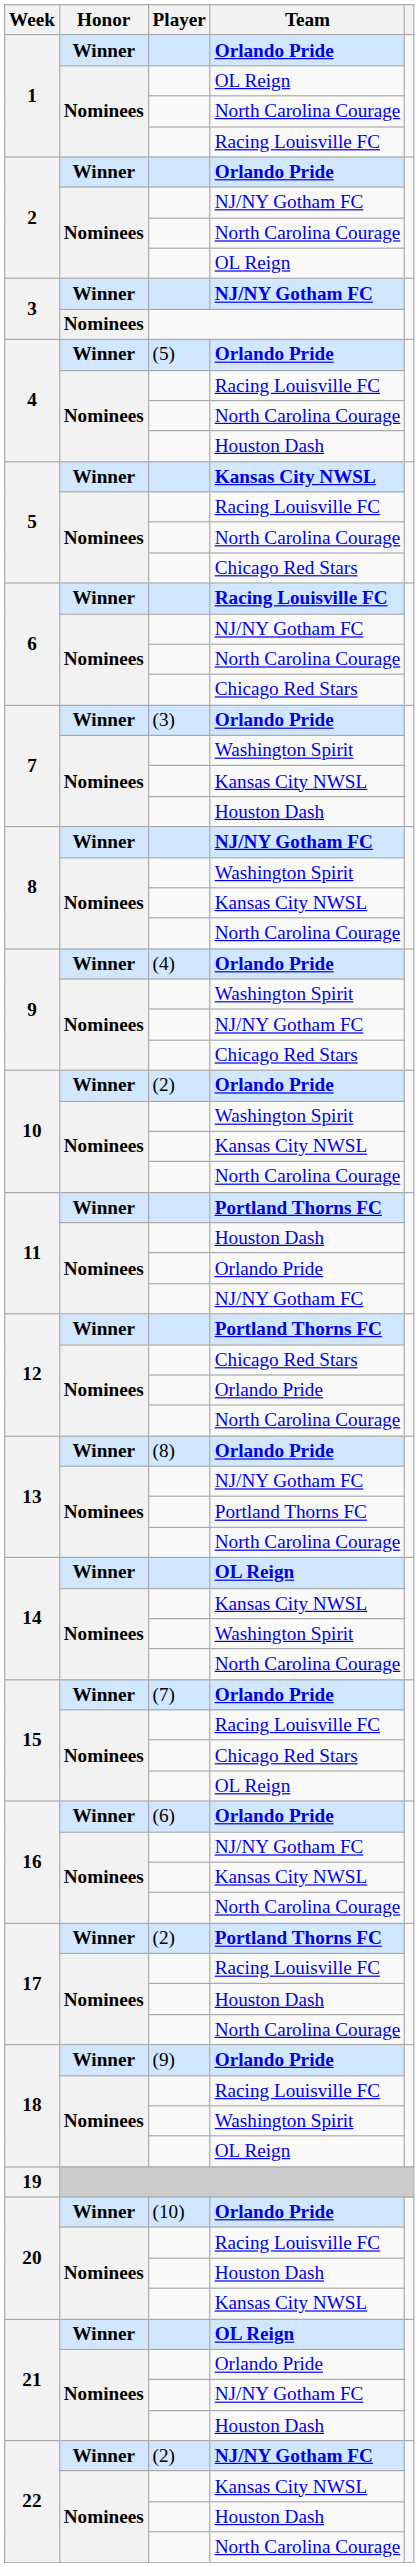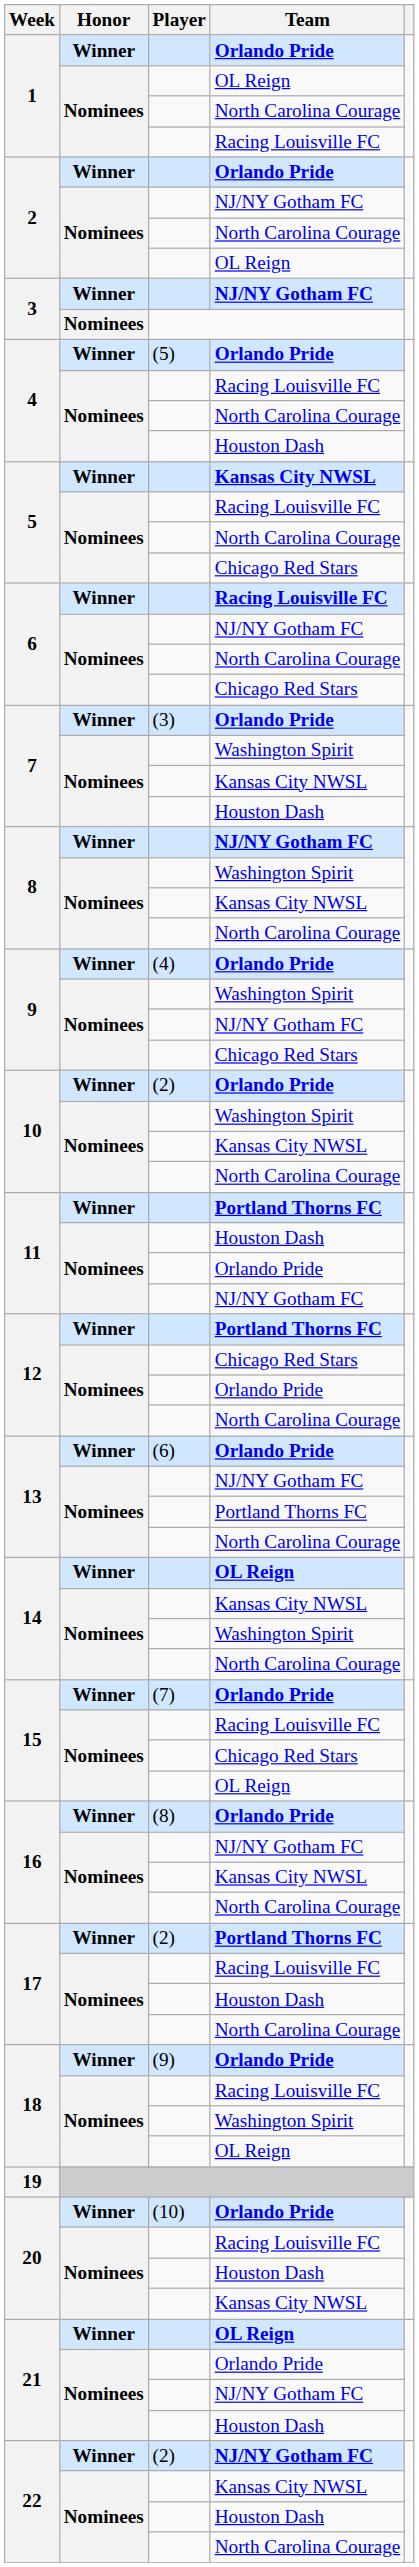 <table class="wikitable sortable">
 <tr>
 <th scope="col">Week</th>
 <th scope="col">Honor</th>
 <th scope="col">Player</th>
 <th scope="col">Team</th>
 <th scope="col"></th>
 </tr>
 <tr>
 <th rowspan=4 scope="rowgroup">1</th>
 <th scope="row" style="background:#d0e7ff;">Winner</th>
 <td style="background:#d0e7ff;"> <strong></strong></td>
 <td style="background:#d0e7ff;"><strong><a href='#'>Orlando Pride</a></strong></td>
 <td rowspan=4></td>
 </tr>
 <tr>
 <th rowspan=3 scope="rowgroup">Nominees</th>
 <td> </td>
 <td><a href='#'>OL Reign</a></td>
 </tr>
 <tr>
 <td> </td>
 <td><a href='#'>North Carolina Courage</a></td>
 </tr>
 <tr>
 <td> </td>
 <td><a href='#'>Racing Louisville FC</a></td>
 </tr>
 <tr>
 <th rowspan=4 scope="rowgroup">2</th>
 <th scope="row" style="background:#d0e7ff;">Winner</th>
 <td style="background:#d0e7ff;"> <strong></strong></td>
 <td style="background:#d0e7ff;"><strong><a href='#'>Orlando Pride</a></strong></td>
 <td rowspan=4></td>
 </tr>
 <tr>
 <th rowspan=3 scope="rowgroup">Nominees</th>
 <td> </td>
 <td><a href='#'>NJ/NY Gotham FC</a></td>
 </tr>
 <tr>
 <td> </td>
 <td><a href='#'>North Carolina Courage</a></td>
 </tr>
 <tr>
 <td> </td>
 <td><a href='#'>OL Reign</a></td>
 </tr>
 <tr>
 <th rowspan=2 scope="rowgroup">3</th>
 <th scope="row" style="background:#d0e7ff;">Winner</th>
 <td style="background:#d0e7ff;"> <strong></strong></td>
 <td style="background:#d0e7ff;"><strong><a href='#'>NJ/NY Gotham FC</a></strong></td>
 <td rowspan=2></td>
 </tr>
 <tr>
 <th scope="row">Nominees</th>
 <td colspan=2></td>
 </tr>
 <tr>
 <th rowspan=4 scope="rowgroup">4</th>
 <th scope="row" style="background:#d0e7ff;">Winner</th>
 <td style="background:#d0e7ff;"> <strong></strong> (5)</td>
 <td style="background:#d0e7ff;"><strong><a href='#'>Orlando Pride</a></strong></td>
 <td rowspan=4></td>
 </tr>
 <tr>
 <th rowspan=3 scope="rowgroup">Nominees</th>
 <td> </td>
 <td><a href='#'>Racing Louisville FC</a></td>
 </tr>
 <tr>
 <td> </td>
 <td><a href='#'>North Carolina Courage</a></td>
 </tr>
 <tr>
 <td> </td>
 <td><a href='#'>Houston Dash</a></td>
 </tr>
 <tr>
 <th rowspan=4 scope="rowgroup">5</th>
 <th scope="row" style="background:#d0e7ff;">Winner</th>
 <td style="background:#d0e7ff;"> <strong></strong></td>
 <td style="background:#d0e7ff;"><strong><a href='#'>Kansas City NWSL</a></strong></td>
 <td rowspan=4></td>
 </tr>
 <tr>
 <th rowspan=3 scope="rowgroup">Nominees</th>
 <td> </td>
 <td><a href='#'>Racing Louisville FC</a></td>
 </tr>
 <tr>
 <td> </td>
 <td><a href='#'>North Carolina Courage</a></td>
 </tr>
 <tr>
 <td> </td>
 <td><a href='#'>Chicago Red Stars</a></td>
 </tr>
 <tr>
 <th rowspan=4 scope="rowgroup">6</th>
 <th scope="row" style="background:#d0e7ff;">Winner</th>
 <td style="background:#d0e7ff;"> <strong></strong></td>
 <td style="background:#d0e7ff;"><strong><a href='#'>Racing Louisville FC</a></strong></td>
 <td rowspan=4></td>
 </tr>
 <tr>
 <th rowspan=3 scope="rowgroup">Nominees</th>
 <td> </td>
 <td><a href='#'>NJ/NY Gotham FC</a></td>
 </tr>
 <tr>
 <td> </td>
 <td><a href='#'>North Carolina Courage</a></td>
 </tr>
 <tr>
 <td> </td>
 <td><a href='#'>Chicago Red Stars</a></td>
 </tr>
 <tr>
 <th rowspan=4 scope="rowgroup">7</th>
 <th scope="row" style="background:#d0e7ff;">Winner</th>
 <td style="background:#d0e7ff;"> <strong></strong> (3)</td>
 <td style="background:#d0e7ff;"><strong><a href='#'>Orlando Pride</a></strong></td>
 <td rowspan=4></td>
 </tr>
 <tr>
 <th rowspan=3 scope="rowgroup">Nominees</th>
 <td> </td>
 <td><a href='#'>Washington Spirit</a></td>
 </tr>
 <tr>
 <td> </td>
 <td><a href='#'>Kansas City NWSL</a></td>
 </tr>
 <tr>
 <td> </td>
 <td><a href='#'>Houston Dash</a></td>
 </tr>
 <tr>
 <th rowspan=4 scope="rowgroup">8</th>
 <th scope="row" style="background:#d0e7ff;">Winner</th>
 <td style="background:#d0e7ff;"> <strong></strong></td>
 <td style="background:#d0e7ff;"><strong><a href='#'>NJ/NY Gotham FC</a></strong></td>
 <td rowspan=4></td>
 </tr>
 <tr>
 <th rowspan=3 scope="rowgroup">Nominees</th>
 <td> </td>
 <td><a href='#'>Washington Spirit</a></td>
 </tr>
 <tr>
 <td> </td>
 <td><a href='#'>Kansas City NWSL</a></td>
 </tr>
 <tr>
 <td> </td>
 <td><a href='#'>North Carolina Courage</a></td>
 </tr>
 <tr>
 <th rowspan=4 scope="rowgroup">9</th>
 <th scope="row" style="background:#d0e7ff;">Winner</th>
 <td style="background:#d0e7ff;"> <strong></strong> (4)</td>
 <td style="background:#d0e7ff;"><strong><a href='#'>Orlando Pride</a></strong></td>
 <td rowspan=4></td>
 </tr>
 <tr>
 <th rowspan=3 scope="rowgroup">Nominees</th>
 <td> </td>
 <td><a href='#'>Washington Spirit</a></td>
 </tr>
 <tr>
 <td> </td>
 <td><a href='#'>NJ/NY Gotham FC</a></td>
 </tr>
 <tr>
 <td> </td>
 <td><a href='#'>Chicago Red Stars</a></td>
 </tr>
 <tr>
 <th rowspan=4 scope="rowgroup">10</th>
 <th scope="row" style="background:#d0e7ff;">Winner</th>
 <td style="background:#d0e7ff;"> <strong></strong> (2)</td>
 <td style="background:#d0e7ff;"><strong><a href='#'>Orlando Pride</a></strong></td>
 <td rowspan=4></td>
 </tr>
 <tr>
 <th rowspan=3 scope="rowgroup">Nominees</th>
 <td> </td>
 <td><a href='#'>Washington Spirit</a></td>
 </tr>
 <tr>
 <td> </td>
 <td><a href='#'>Kansas City NWSL</a></td>
 </tr>
 <tr>
 <td> </td>
 <td><a href='#'>North Carolina Courage</a></td>
 </tr>
 <tr>
 <th rowspan=4 scope="rowgroup">11</th>
 <th scope="row" style="background:#d0e7ff;">Winner</th>
 <td style="background:#d0e7ff;"> <strong></strong></td>
 <td style="background:#d0e7ff;"><strong><a href='#'>Portland Thorns FC</a></strong></td>
 <td rowspan=4></td>
 </tr>
 <tr>
 <th rowspan=3 scope="rowgroup">Nominees</th>
 <td> </td>
 <td><a href='#'>Houston Dash</a></td>
 </tr>
 <tr>
 <td> </td>
 <td><a href='#'>Orlando Pride</a></td>
 </tr>
 <tr>
 <td> </td>
 <td><a href='#'>NJ/NY Gotham FC</a></td>
 </tr>
 <tr>
 <th rowspan=4 scope="rowgroup">12</th>
 <th scope="row" style="background:#d0e7ff;">Winner</th>
 <td style="background:#d0e7ff;"> <strong></strong></td>
 <td style="background:#d0e7ff;"><strong><a href='#'>Portland Thorns FC</a></strong></td>
 <td rowspan=4></td>
 </tr>
 <tr>
 <th rowspan=3 scope="rowgroup">Nominees</th>
 <td> </td>
 <td><a href='#'>Chicago Red Stars</a></td>
 </tr>
 <tr>
 <td> </td>
 <td><a href='#'>Orlando Pride</a></td>
 </tr>
 <tr>
 <td> </td>
 <td><a href='#'>North Carolina Courage</a></td>
 </tr>
 <tr>
 <th rowspan=4 scope="rowgroup">13</th>
 <th scope="row" style="background:#d0e7ff;">Winner</th>
-<td style="background:#d0e7ff;"> <strong></strong> (8)</td>
+<td style="background:#d0e7ff;"> <strong></strong> (6)</td>
 <td style="background:#d0e7ff;"><strong><a href='#'>Orlando Pride</a></strong></td>
 <td rowspan=4></td>
 </tr>
 <tr>
 <th rowspan=3 scope="rowgroup">Nominees</th>
 <td> </td>
 <td><a href='#'>NJ/NY Gotham FC</a></td>
 </tr>
 <tr>
 <td> </td>
 <td><a href='#'>Portland Thorns FC</a></td>
 </tr>
 <tr>
 <td> </td>
 <td><a href='#'>North Carolina Courage</a></td>
 </tr>
 <tr>
 <th rowspan=4 scope="rowgroup">14</th>
 <th scope="row" style="background:#d0e7ff;">Winner</th>
 <td style="background:#d0e7ff;"> <strong></strong></td>
 <td style="background:#d0e7ff;"><strong><a href='#'>OL Reign</a></strong></td>
 <td rowspan=4></td>
 </tr>
 <tr>
 <th rowspan=3 scope="rowgroup">Nominees</th>
 <td> </td>
 <td><a href='#'>Kansas City NWSL</a></td>
 </tr>
 <tr>
 <td> </td>
 <td><a href='#'>Washington Spirit</a></td>
 </tr>
 <tr>
 <td> </td>
 <td><a href='#'>North Carolina Courage</a></td>
 </tr>
 <tr>
 <th rowspan=4 scope="rowgroup">15</th>
 <th scope="row" style="background:#d0e7ff;">Winner</th>
 <td style="background:#d0e7ff;"> <strong></strong> (7)</td>
 <td style="background:#d0e7ff;"><strong><a href='#'>Orlando Pride</a></strong></td>
 <td rowspan=4></td>
 </tr>
 <tr>
 <th rowspan=3 scope="rowgroup">Nominees</th>
 <td> </td>
 <td><a href='#'>Racing Louisville FC</a></td>
 </tr>
 <tr>
 <td> </td>
 <td><a href='#'>Chicago Red Stars</a></td>
 </tr>
 <tr>
 <td> </td>
 <td><a href='#'>OL Reign</a></td>
 </tr>
 <tr>
 <th rowspan=4 scope="rowgroup">16</th>
 <th scope="row" style="background:#d0e7ff;">Winner</th>
-<td style="background:#d0e7ff;"> <strong></strong> (6)</td>
+<td style="background:#d0e7ff;"> <strong></strong> (8)</td>
 <td style="background:#d0e7ff;"><strong><a href='#'>Orlando Pride</a></strong></td>
 <td rowspan=4></td>
 </tr>
 <tr>
 <th rowspan=3 scope="rowgroup">Nominees</th>
 <td> </td>
 <td><a href='#'>NJ/NY Gotham FC</a></td>
 </tr>
 <tr>
 <td> </td>
 <td><a href='#'>Kansas City NWSL</a></td>
 </tr>
 <tr>
 <td> </td>
 <td><a href='#'>North Carolina Courage</a></td>
 </tr>
 <tr>
 <th rowspan=4 scope="rowgroup">17</th>
 <th scope="row" style="background:#d0e7ff;">Winner</th>
 <td style="background:#d0e7ff;"> <strong></strong> (2)</td>
 <td style="background:#d0e7ff;"><strong><a href='#'>Portland Thorns FC</a></strong></td>
 <td rowspan=4></td>
 </tr>
 <tr>
 <th rowspan=3 scope="rowgroup">Nominees</th>
 <td> </td>
 <td><a href='#'>Racing Louisville FC</a></td>
 </tr>
 <tr>
 <td> </td>
 <td><a href='#'>Houston Dash</a></td>
 </tr>
 <tr>
 <td> </td>
 <td><a href='#'>North Carolina Courage</a></td>
 </tr>
 <tr>
 <th rowspan=4 scope="rowgroup">18</th>
 <th scope="row" style="background:#d0e7ff;">Winner</th>
 <td style="background:#d0e7ff;"> <strong></strong> (9)</td>
 <td style="background:#d0e7ff;"><strong><a href='#'>Orlando Pride</a></strong></td>
 <td rowspan=4></td>
 </tr>
 <tr>
 <th rowspan=3 scope="rowgroup">Nominees</th>
 <td> </td>
 <td><a href='#'>Racing Louisville FC</a></td>
 </tr>
 <tr>
 <td> </td>
 <td><a href='#'>Washington Spirit</a></td>
 </tr>
 <tr>
 <td> </td>
 <td><a href='#'>OL Reign</a></td>
 </tr>
 <tr>
 <th scope="row">19</th>
 <td colspan=4 style="background:#ccc;"></td>
 </tr>
 <tr>
 <th rowspan=4 scope="rowgroup">20</th>
 <th scope="row" style="background:#d0e7ff;">Winner</th>
 <td style="background:#d0e7ff;"> <strong></strong> (10)</td>
 <td style="background:#d0e7ff;"><strong><a href='#'>Orlando Pride</a></strong></td>
 <td rowspan=4></td>
 </tr>
 <tr>
 <th rowspan=3 scope="rowgroup">Nominees</th>
 <td> </td>
 <td><a href='#'>Racing Louisville FC</a></td>
 </tr>
 <tr>
 <td> </td>
 <td><a href='#'>Houston Dash</a></td>
 </tr>
 <tr>
 <td> </td>
 <td><a href='#'>Kansas City NWSL</a></td>
 </tr>
 <tr>
 <th rowspan=4 scope="rowgroup">21</th>
 <th scope="row" style="background:#d0e7ff;">Winner</th>
 <td style="background:#d0e7ff;"> <strong></strong></td>
 <td style="background:#d0e7ff;"><strong><a href='#'>OL Reign</a></strong></td>
 <td rowspan=4></td>
 </tr>
 <tr>
 <th rowspan=3 scope="rowgroup">Nominees</th>
 <td> </td>
 <td><a href='#'>Orlando Pride</a></td>
 </tr>
 <tr>
 <td> </td>
 <td><a href='#'>NJ/NY Gotham FC</a></td>
 </tr>
 <tr>
 <td> </td>
 <td><a href='#'>Houston Dash</a></td>
 </tr>
 <tr>
 <th rowspan=4 scope="rowgroup">22</th>
 <th scope="row" style="background:#d0e7ff;">Winner</th>
 <td style="background:#d0e7ff;"> <strong></strong> (2)</td>
 <td style="background:#d0e7ff;"><strong><a href='#'>NJ/NY Gotham FC</a></strong></td>
 <td rowspan=4></td>
 </tr>
 <tr>
 <th rowspan=3 scope="rowgroup">Nominees</th>
 <td> </td>
 <td><a href='#'>Kansas City NWSL</a></td>
 </tr>
 <tr>
 <td> </td>
 <td><a href='#'>Houston Dash</a></td>
 </tr>
 <tr>
 <td> </td>
 <td><a href='#'>North Carolina Courage</a></td>
 </tr>
 <tr>
 </tr>
 </table>
